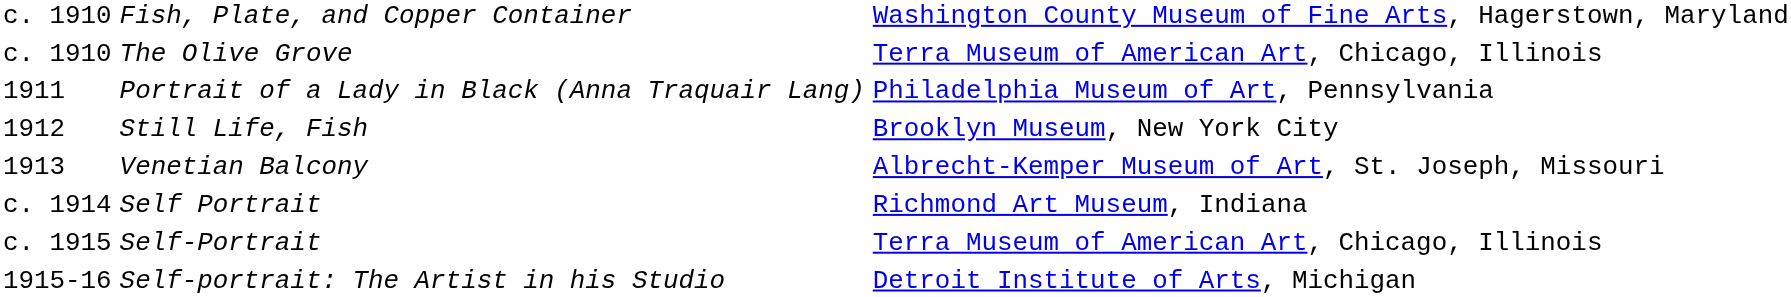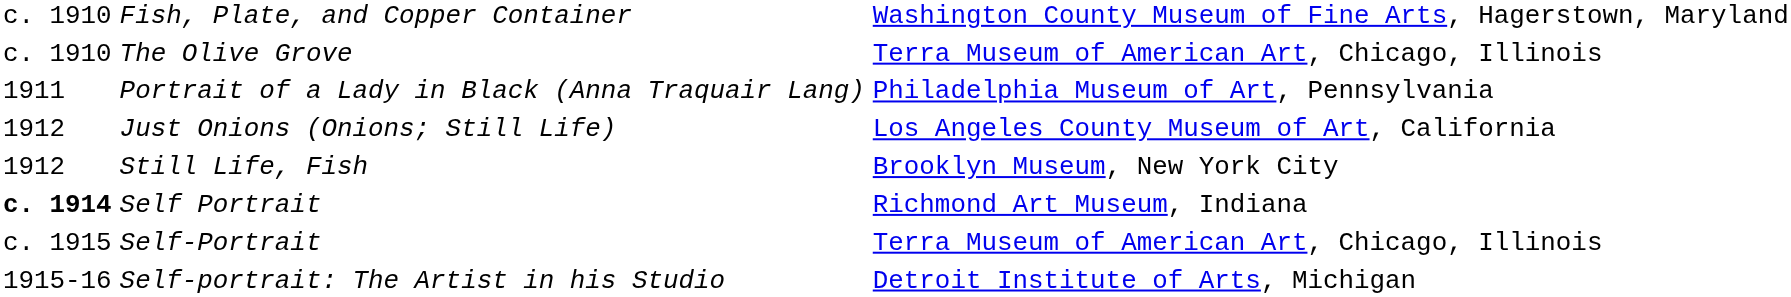 <table>
 <tr>
 <td>c. 1910</td>
 <td><em>Fish, Plate, and Copper Container</em></td>
 <td><a href='#'>Washington County Museum of Fine Arts</a>, Hagerstown, Maryland</td>
 </tr>
 <tr>
 <td>c. 1910</td>
 <td><em>The Olive Grove</em></td>
 <td><a href='#'>Terra Museum of American Art</a>, Chicago, Illinois</td>
 </tr>
 <tr>
 <td>1911</td>
 <td><em>Portrait of a Lady in Black (Anna Traquair Lang)</em></td>
 <td><a href='#'>Philadelphia Museum of Art</a>, Pennsylvania</td>
 </tr>
 <tr>
 <td>1912</td>
+<td><em>Just Onions (Onions; Still Life)</em></td>
+<td><a href='#'>Los Angeles County Museum of Art</a>, California</td>
+</tr>
+<tr>
+<td>1912</td>
 <td><em>Still Life, Fish</em></td>
 <td><a href='#'>Brooklyn Museum</a>, New York City</td>
 </tr>
 <tr>
-<td>1913</td>
-<td><em>Venetian Balcony</em></td>
-<td><a href='#'>Albrecht-Kemper Museum of Art</a>, St. Joseph, Missouri</td>
-</tr>
-<tr>
-<td>c. 1914</td>
+<td><strong>c. 1914</strong></td>
 <td><em>Self Portrait</em></td>
 <td><a href='#'>Richmond Art Museum</a>, Indiana</td>
 </tr>
 <tr>
 <td>c. 1915</td>
 <td><em>Self-Portrait</em></td>
 <td><a href='#'>Terra Museum of American Art</a>, Chicago, Illinois</td>
 </tr>
 <tr>
 <td>1915-16</td>
 <td><em>Self-portrait: The Artist in his Studio</em></td>
 <td><a href='#'>Detroit Institute of Arts</a>, Michigan</td>
 </tr>
 </table>
